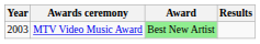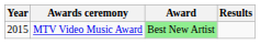 <table class="wikitable">
 <tr>
 <th>Year</th>
 <th>Awards ceremony</th>
 <th>Award</th>
 <th>Results</th>
 </tr>
 <tr>
-<td>2003</td>
+<td>2015</td>
 <td><a href='#'>MTV Video Music Award</a></td>
 <td style="background: lightgreen;">Best New Artist</td>
 <td></td>
 </tr>
 </table>
